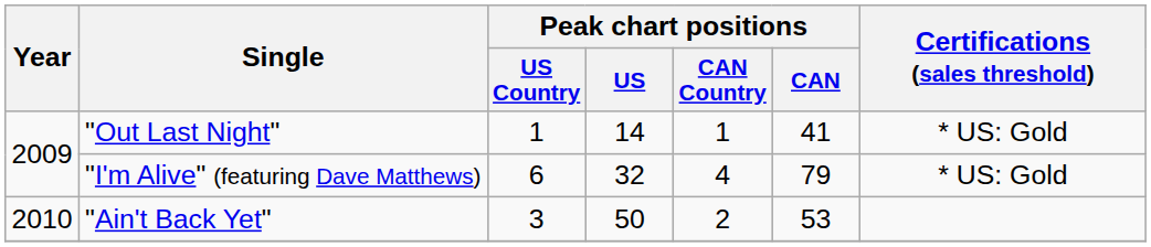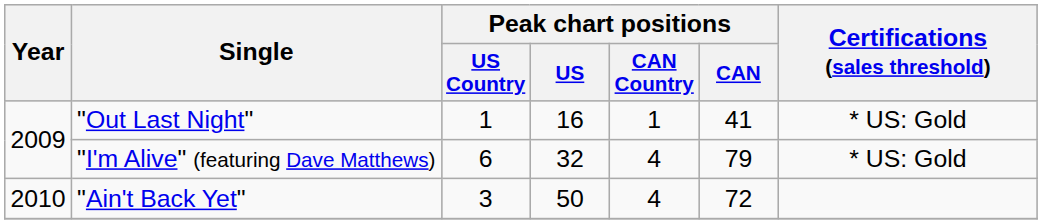 <table class="wikitable" style="text-align:center;">
 <tr>
 <th rowspan="2">Year</th>
 <th rowspan="2">Single</th>
 <th colspan="4">Peak chart positions</th>
 <th rowspan="2" style="width:10em;"><a href='#'>Certifications</a><br><small>(<a href='#'>sales threshold</a>)</small></th>
 </tr>
 <tr style="font-size:smaller;">
 <th width="45"><a href='#'>US Country</a><br></th>
 <th width="45"><a href='#'>US</a><br></th>
 <th width="45"><a href='#'>CAN Country</a><br></th>
 <th width="45"><a href='#'>CAN</a><br></th>
 </tr>
 <tr>
 <td rowspan="2">2009</td>
 <td align="left">"<a href='#'>Out Last Night</a>"</td>
 <td>1</td>
-<td>14</td>
+<td>16</td>
 <td>1</td>
 <td>41</td>
 <td>* US: Gold</td>
 </tr>
 <tr>
 <td align="left">"<a href='#'>I'm Alive</a>" <small>(featuring <a href='#'>Dave Matthews</a>)</small></td>
 <td>6</td>
 <td>32</td>
 <td>4</td>
 <td>79</td>
 <td>* US: Gold</td>
 </tr>
 <tr>
 <td>2010</td>
 <td align="left">"<a href='#'>Ain't Back Yet</a>"</td>
 <td>3</td>
 <td>50</td>
-<td>2</td>
-<td>53</td>
+<td>4</td>
+<td>72</td>
 <td></td>
 </tr>
 <tr>
 </tr>
 </table>
